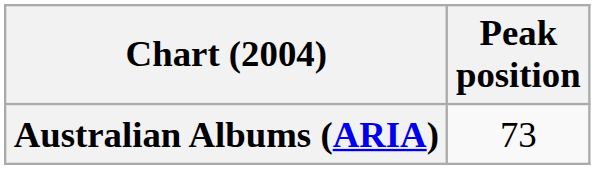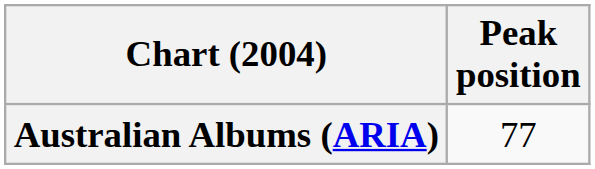 <table class="wikitable plainrowheaders">
 <tr>
 <th scope="col">Chart (2004)</th>
 <th scope="col">Peak<br>position</th>
 </tr>
 <tr>
 <th scope="row">Australian Albums (<a href='#'>ARIA</a>)</th>
-<td style="text-align:center;">73</td>
+<td style="text-align:center;">77</td>
 </tr>
 </table>
